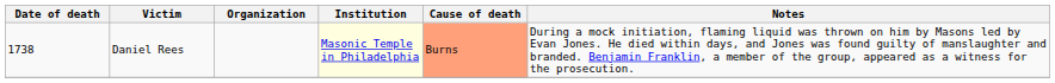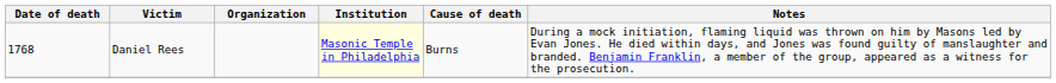 <table class="wikitable sortable">
 <tr>
 <th width=10%>Date of death</th>
 <th width=10%>Victim</th>
 <th width=10%>Organization</th>
 <th width=10%>Institution</th>
 <th width=10%>Cause of death</th>
 <th width=50%>Notes</th>
 </tr>
 <tr>
-<td>1738</td>
+<td>1768</td>
 <td>Daniel Rees</td>
 <td></td>
 <td style="background: lightyellow;"><a href='#'>Masonic Temple in Philadelphia</a></td>
-<td style="background: lightsalmon;">Burns</td>
+<td>Burns</td>
 <td>During a mock initiation, flaming liquid was thrown on him by Masons led by Evan Jones. He died within days, and Jones was found guilty of manslaughter and branded. <a href='#'>Benjamin Franklin</a>, a member of the group, appeared as a witness for the prosecution.</td>
 </tr>
 <tr>
 </tr>
 </table>
